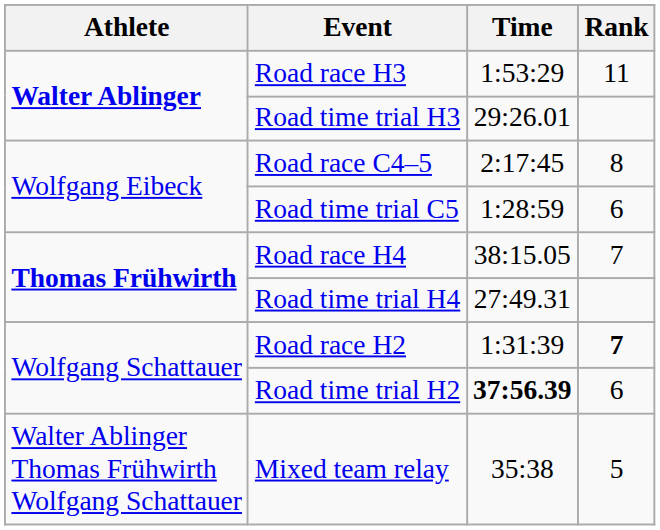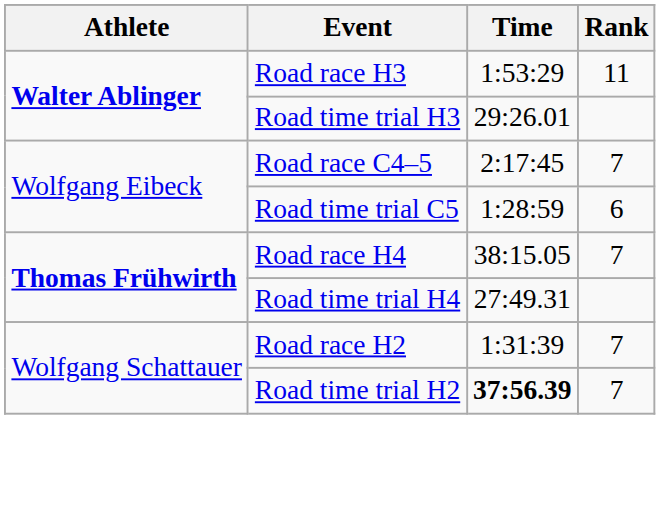 <table class="wikitable" style="font-size:90%">
 <tr>
 <th>Athlete</th>
 <th>Event</th>
 <th>Time</th>
 <th>Rank</th>
 </tr>
 <tr align=center>
 <td align=left rowspan=2><strong><a href='#'>Walter Ablinger</a></strong></td>
 <td align=left><a href='#'>Road race H3</a></td>
 <td>1:53:29</td>
 <td>11</td>
 </tr>
 <tr align=center>
 <td align=left><a href='#'>Road time trial H3</a></td>
 <td>29:26.01</td>
 <td></td>
 </tr>
 <tr align=center>
 <td align=left rowspan=2><a href='#'>Wolfgang Eibeck</a></td>
 <td align=left><a href='#'>Road race C4–5</a></td>
 <td>2:17:45</td>
-<td>8</td>
+<td>7</td>
 </tr>
 <tr align=center>
 <td align=left><a href='#'>Road time trial C5</a></td>
 <td>1:28:59</td>
 <td>6</td>
 </tr>
 <tr align=center>
 <td align=left rowspan=2><strong><a href='#'>Thomas Frühwirth</a></strong></td>
 <td align=left><a href='#'>Road race H4</a></td>
 <td>38:15.05</td>
 <td>7</td>
 </tr>
 <tr align=center>
 <td align=left><a href='#'>Road time trial H4</a></td>
 <td>27:49.31</td>
 <td></td>
 </tr>
 <tr align=center>
 <td align=left rowspan=2><a href='#'>Wolfgang Schattauer</a></td>
 <td align=left><a href='#'>Road race H2</a></td>
 <td>1:31:39</td>
-<td><strong>7</strong></td>
+<td>7</td>
 </tr>
 <tr align=center>
 <td align=left><a href='#'>Road time trial H2</a></td>
 <td><strong>37:56.39</strong></td>
-<td>6</td>
-</tr>
-<tr align=center>
-<td align=left><a href='#'>Walter Ablinger</a><br><a href='#'>Thomas Frühwirth</a><br><a href='#'>Wolfgang Schattauer</a></td>
-<td align=left><a href='#'>Mixed team relay</a></td>
-<td>35:38</td>
-<td>5</td>
+<td>7</td>
 </tr>
 </table>
